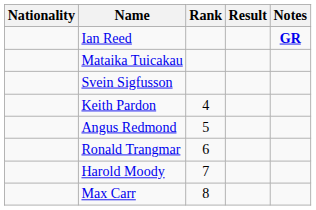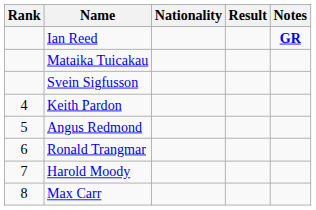 <table class="wikitable sortable" style=" text-align:center">
 <tr>
+<th>Rank</th>
+<th>Name</th>
 <th>Nationality</th>
-<th>Name</th>
-<th>Rank</th>
 <th>Result</th>
 <th>Notes</th>
 </tr>
 <tr>
+<td></td>
+<td align=left><a href='#'>Ian Reed</a></td>
 <td align=left></td>
-<td align=left><a href='#'>Ian Reed</a></td>
-<td></td>
 <td></td>
 <td><strong><a href='#'>GR</a></strong></td>
 </tr>
 <tr>
+<td></td>
+<td align=left><a href='#'>Mataika Tuicakau</a></td>
 <td align=left></td>
-<td align=left><a href='#'>Mataika Tuicakau</a></td>
-<td></td>
 <td></td>
 <td></td>
 </tr>
 <tr>
+<td></td>
+<td align=left><a href='#'>Svein Sigfusson</a></td>
 <td align=left></td>
-<td align=left><a href='#'>Svein Sigfusson</a></td>
-<td></td>
 <td></td>
 <td></td>
 </tr>
 <tr>
+<td>4</td>
+<td align=left><a href='#'>Keith Pardon</a></td>
 <td align=left></td>
-<td align=left><a href='#'>Keith Pardon</a></td>
-<td>4</td>
 <td></td>
 <td></td>
 </tr>
 <tr>
+<td>5</td>
+<td align=left><a href='#'>Angus Redmond</a></td>
 <td align=left></td>
-<td align=left><a href='#'>Angus Redmond</a></td>
-<td>5</td>
 <td></td>
 <td></td>
 </tr>
 <tr>
+<td>6</td>
+<td align=left><a href='#'>Ronald Trangmar</a></td>
 <td align=left></td>
-<td align=left><a href='#'>Ronald Trangmar</a></td>
-<td>6</td>
 <td></td>
 <td></td>
 </tr>
 <tr>
+<td>7</td>
+<td align=left><a href='#'>Harold Moody</a></td>
 <td align=left></td>
-<td align=left><a href='#'>Harold Moody</a></td>
-<td>7</td>
 <td></td>
 <td></td>
 </tr>
 <tr>
+<td>8</td>
+<td align=left><a href='#'>Max Carr</a></td>
 <td align=left></td>
-<td align=left><a href='#'>Max Carr</a></td>
-<td>8</td>
 <td></td>
 <td></td>
 </tr>
 </table>
